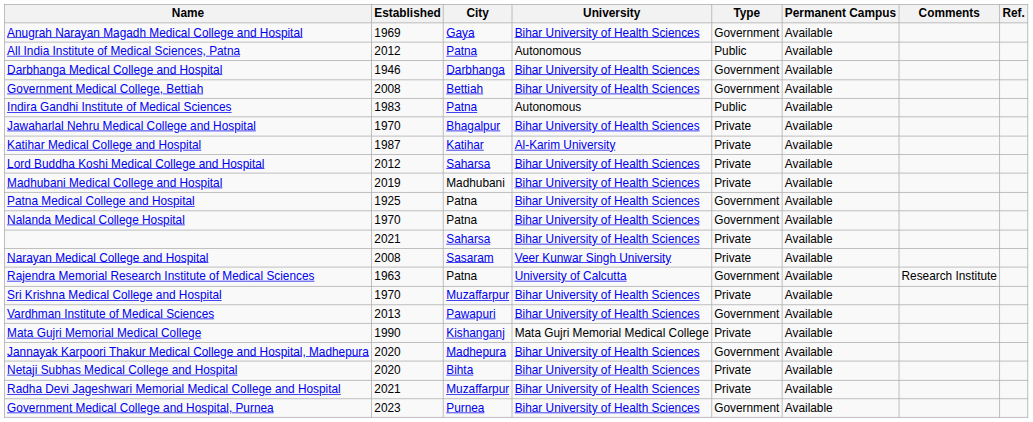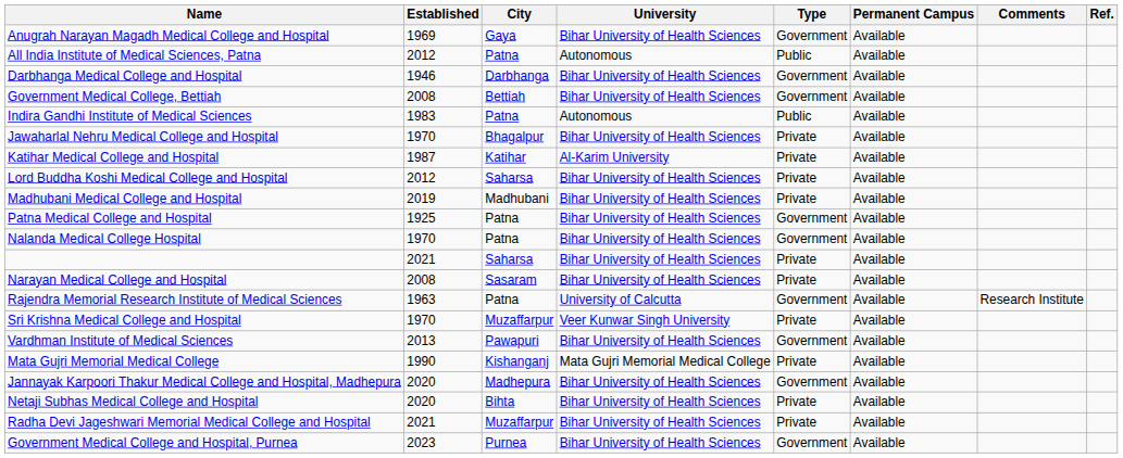 <table class="wikitable sortable">
 <tr>
 <th>Name</th>
 <th>Established</th>
 <th>City</th>
 <th>University</th>
 <th>Type</th>
 <th>Permanent Campus</th>
 <th>Comments</th>
 <th>Ref.</th>
 </tr>
 <tr>
 <td><a href='#'>Anugrah Narayan Magadh Medical College and Hospital</a></td>
 <td>1969</td>
 <td><a href='#'>Gaya</a></td>
 <td><a href='#'>Bihar University of Health Sciences</a></td>
 <td>Government</td>
 <td>Available</td>
 <td></td>
 <td></td>
 </tr>
 <tr>
 <td><a href='#'>All India Institute of Medical Sciences, Patna</a></td>
 <td>2012</td>
 <td><a href='#'>Patna</a></td>
 <td>Autonomous</td>
 <td>Public</td>
 <td>Available</td>
 <td></td>
 <td></td>
 </tr>
 <tr>
 <td><a href='#'>Darbhanga Medical College and Hospital</a></td>
 <td>1946</td>
 <td><a href='#'>Darbhanga</a></td>
 <td><a href='#'>Bihar University of Health Sciences</a></td>
 <td>Government</td>
 <td>Available</td>
 <td></td>
 <td></td>
 </tr>
 <tr>
 <td><a href='#'>Government Medical College, Bettiah</a></td>
 <td>2008</td>
 <td><a href='#'>Bettiah</a></td>
 <td><a href='#'>Bihar University of Health Sciences</a></td>
 <td>Government</td>
 <td>Available</td>
 <td></td>
 <td></td>
 </tr>
 <tr>
 <td><a href='#'>Indira Gandhi Institute of Medical Sciences</a></td>
 <td>1983</td>
 <td><a href='#'>Patna</a></td>
 <td>Autonomous</td>
 <td>Public</td>
 <td>Available</td>
 <td></td>
 <td></td>
 </tr>
 <tr>
 <td><a href='#'>Jawaharlal Nehru Medical College and Hospital</a></td>
 <td>1970</td>
 <td><a href='#'>Bhagalpur</a></td>
 <td><a href='#'>Bihar University of Health Sciences</a></td>
 <td>Private</td>
 <td>Available</td>
 <td></td>
 <td></td>
 </tr>
 <tr>
 <td><a href='#'>Katihar Medical College and Hospital</a></td>
 <td>1987</td>
 <td><a href='#'>Katihar</a></td>
 <td><a href='#'>Al-Karim University</a></td>
 <td>Private</td>
 <td>Available</td>
 <td></td>
 <td></td>
 </tr>
 <tr>
 <td><a href='#'>Lord Buddha Koshi Medical College and Hospital</a></td>
 <td>2012</td>
 <td><a href='#'>Saharsa</a></td>
 <td><a href='#'>Bihar University of Health Sciences</a></td>
 <td>Private</td>
 <td>Available</td>
 <td></td>
 <td></td>
 </tr>
 <tr>
 <td><a href='#'>Madhubani Medical College and Hospital</a></td>
 <td>2019</td>
 <td>Madhubani</td>
 <td><a href='#'>Bihar University of Health Sciences</a></td>
 <td>Private</td>
 <td>Available</td>
 <td></td>
 <td></td>
 </tr>
 <tr>
 <td><a href='#'>Patna Medical College and Hospital</a></td>
 <td>1925</td>
 <td>Patna</td>
 <td><a href='#'>Bihar University of Health Sciences</a></td>
 <td>Government</td>
 <td>Available</td>
 <td></td>
 <td></td>
 </tr>
 <tr>
 <td><a href='#'>Nalanda Medical College Hospital</a></td>
 <td>1970</td>
 <td>Patna</td>
 <td><a href='#'>Bihar University of Health Sciences</a></td>
 <td>Government</td>
 <td>Available</td>
 <td></td>
 <td></td>
 </tr>
 <tr>
 <td></td>
 <td>2021</td>
 <td><a href='#'>Saharsa</a></td>
 <td><a href='#'>Bihar University of Health Sciences</a></td>
 <td>Private</td>
 <td>Available</td>
 <td></td>
 <td></td>
 </tr>
 <tr>
 <td><a href='#'>Narayan Medical College and Hospital</a></td>
 <td>2008</td>
 <td><a href='#'>Sasaram</a></td>
-<td><a href='#'>Veer Kunwar Singh University</a></td>
+<td><a href='#'>Bihar University of Health Sciences</a></td>
 <td>Private</td>
 <td>Available</td>
 <td></td>
 <td></td>
 </tr>
 <tr>
 <td><a href='#'>Rajendra Memorial Research Institute of Medical Sciences</a></td>
 <td>1963</td>
 <td>Patna</td>
 <td><a href='#'>University of Calcutta</a></td>
 <td>Government</td>
 <td>Available</td>
 <td>Research Institute</td>
 <td></td>
 </tr>
 <tr>
 <td><a href='#'>Sri Krishna Medical College and Hospital</a></td>
 <td>1970</td>
 <td><a href='#'>Muzaffarpur</a></td>
-<td><a href='#'>Bihar University of Health Sciences</a></td>
+<td><a href='#'>Veer Kunwar Singh University</a></td>
 <td>Private</td>
 <td>Available</td>
 <td></td>
 <td></td>
 </tr>
 <tr>
 <td><a href='#'>Vardhman Institute of Medical Sciences</a></td>
 <td>2013</td>
 <td><a href='#'>Pawapuri</a></td>
 <td><a href='#'>Bihar University of Health Sciences</a></td>
 <td>Government</td>
 <td>Available</td>
 <td></td>
 <td></td>
 </tr>
 <tr>
 <td><a href='#'>Mata Gujri Memorial Medical College</a></td>
 <td>1990</td>
 <td><a href='#'>Kishanganj</a></td>
 <td>Mata Gujri Memorial Medical College</td>
 <td>Private</td>
 <td>Available</td>
 <td></td>
 <td></td>
 </tr>
 <tr>
 <td><a href='#'>Jannayak Karpoori Thakur Medical College and Hospital, Madhepura</a></td>
 <td>2020</td>
 <td><a href='#'>Madhepura</a></td>
 <td><a href='#'>Bihar University of Health Sciences</a></td>
 <td>Government</td>
 <td>Available</td>
 <td></td>
 <td></td>
 </tr>
 <tr>
 <td><a href='#'>Netaji Subhas Medical College and Hospital</a></td>
 <td>2020</td>
 <td><a href='#'>Bihta</a></td>
 <td><a href='#'>Bihar University of Health Sciences</a></td>
 <td>Private</td>
 <td>Available</td>
 <td></td>
 <td></td>
 </tr>
 <tr>
 <td><a href='#'>Radha Devi Jageshwari Memorial Medical College and Hospital</a></td>
 <td>2021</td>
 <td><a href='#'>Muzaffarpur</a></td>
 <td><a href='#'>Bihar University of Health Sciences</a></td>
 <td>Private</td>
 <td>Available</td>
 <td></td>
 <td></td>
 </tr>
 <tr>
 <td><a href='#'>Government Medical College and Hospital, Purnea</a></td>
 <td>2023</td>
 <td><a href='#'>Purnea</a></td>
 <td><a href='#'>Bihar University of Health Sciences</a></td>
 <td>Government</td>
 <td>Available</td>
 <td></td>
 <td></td>
 </tr>
 </table>
